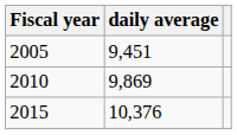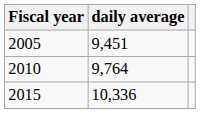 <table class="wikitable">
 <tr>
 <th>Fiscal year</th>
 <th>daily average</th>
 <th></th>
 </tr>
 <tr>
 <td>2005</td>
 <td>9,451</td>
 <td></td>
 </tr>
 <tr>
 <td>2010</td>
-<td>9,869</td>
+<td>9,764</td>
 <td></td>
 </tr>
 <tr>
 <td>2015</td>
-<td>10,376</td>
+<td>10,336</td>
 <td></td>
 </tr>
 <tr>
 </tr>
 </table>
